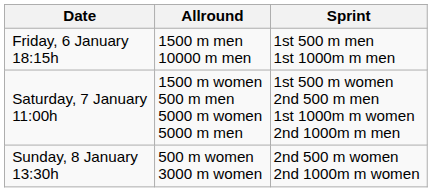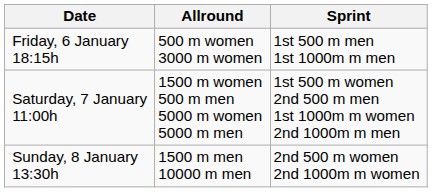 <table class="wikitable" border="1">
 <tr>
 <th> Date </th>
 <th> Allround </th>
 <th> Sprint </th>
 </tr>
 <tr>
 <td> Friday, 6 January <br> 18:15h</td>
-<td>1500 m men <br>10000 m men </td>
+<td>500 m women <br>3000 m women </td>
 <td>1st 500 m men <br>1st 1000m m men </td>
 </tr>
 <tr>
 <td> Saturday, 7 January <br> 11:00h</td>
 <td>1500 m women <br>500 m men <br>5000 m women <br>5000 m men </td>
 <td>1st 500 m women <br>2nd 500 m men <br>1st 1000m m women <br>2nd 1000m m men </td>
 </tr>
 <tr>
 <td> Sunday, 8 January <br> 13:30h</td>
-<td>500 m women <br>3000 m women </td>
+<td>1500 m men <br>10000 m men </td>
 <td>2nd 500 m women <br>2nd 1000m m women </td>
 </tr>
 </table>
